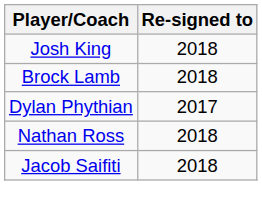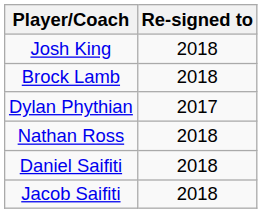 <table class="wikitable sortable" style="text-align: center; font-size:90%">
 <tr style="background:#efefef;">
 <th>Player/Coach</th>
 <th>Re-signed to</th>
 </tr>
 <tr>
 <td><a href='#'>Josh King</a></td>
 <td>2018</td>
 </tr>
 <tr>
 <td><a href='#'>Brock Lamb</a></td>
 <td>2018</td>
 </tr>
 <tr>
 <td><a href='#'>Dylan Phythian</a></td>
 <td>2017</td>
 </tr>
 <tr>
 <td><a href='#'>Nathan Ross</a></td>
 <td>2018</td>
 </tr>
 <tr>
+<td><a href='#'>Daniel Saifiti</a></td>
+<td>2018</td>
+</tr>
+<tr>
 <td><a href='#'>Jacob Saifiti</a></td>
 <td>2018</td>
 </tr>
 </table>
